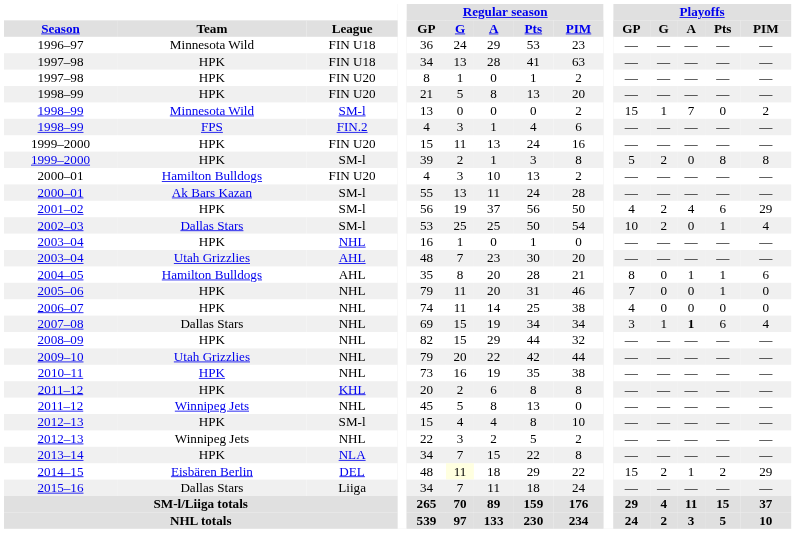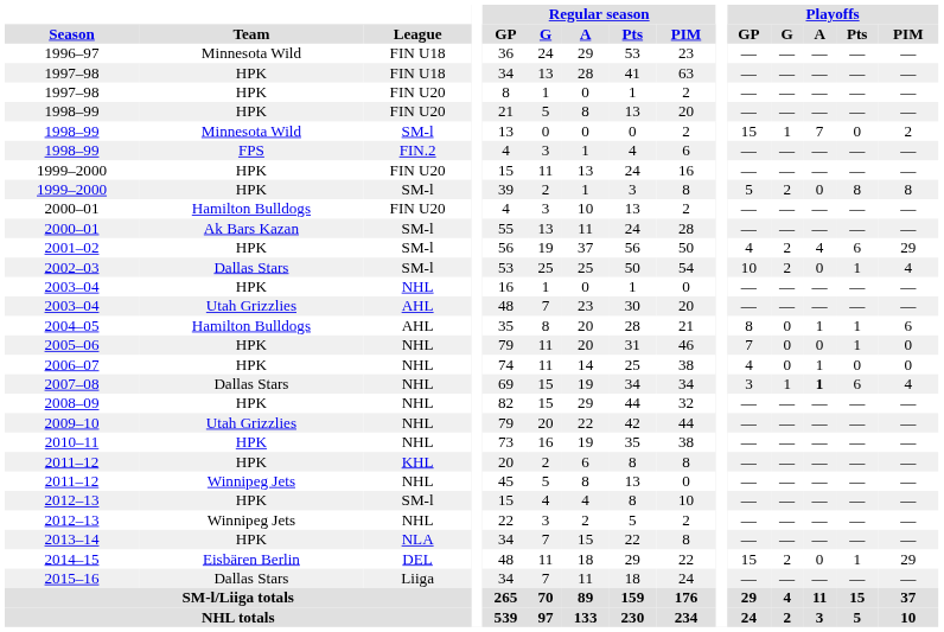 <table border="0" cellpadding="1" cellspacing="0" style="text-align:center; width:60em">
 <tr bgcolor="#e0e0e0">
 <th colspan="3" bgcolor="#ffffff"> </th>
 <th rowspan="99" bgcolor="#ffffff"> </th>
 <th colspan="5"><a href='#'>Regular season</a></th>
 <th rowspan="99" bgcolor="#ffffff"> </th>
 <th colspan="5"><a href='#'>Playoffs</a></th>
 </tr>
 <tr bgcolor="#e0e0e0">
 <th><a href='#'>Season</a></th>
 <th>Team</th>
 <th>League</th>
 <th>GP</th>
 <th><a href='#'>G</a></th>
 <th><a href='#'>A</a></th>
 <th><a href='#'>Pts</a></th>
 <th><a href='#'>PIM</a></th>
 <th>GP</th>
 <th>G</th>
 <th>A</th>
 <th>Pts</th>
 <th>PIM</th>
 </tr>
 <tr>
 <td>1996–97</td>
 <td>Minnesota Wild</td>
 <td>FIN U18</td>
 <td>36</td>
 <td>24</td>
 <td>29</td>
 <td>53</td>
 <td>23</td>
 <td>—</td>
 <td>—</td>
 <td>—</td>
 <td>—</td>
 <td>—</td>
 </tr>
 <tr bgcolor="#f0f0f0">
 <td>1997–98</td>
 <td>HPK</td>
 <td>FIN U18</td>
 <td>34</td>
 <td>13</td>
 <td>28</td>
 <td>41</td>
 <td>63</td>
 <td>—</td>
 <td>—</td>
 <td>—</td>
 <td>—</td>
 <td>—</td>
 </tr>
 <tr>
 <td>1997–98</td>
 <td>HPK</td>
 <td>FIN U20</td>
 <td>8</td>
 <td>1</td>
 <td>0</td>
 <td>1</td>
 <td>2</td>
 <td>—</td>
 <td>—</td>
 <td>—</td>
 <td>—</td>
 <td>—</td>
 </tr>
 <tr bgcolor="#f0f0f0">
 <td>1998–99</td>
 <td>HPK</td>
 <td>FIN U20</td>
 <td>21</td>
 <td>5</td>
 <td>8</td>
 <td>13</td>
 <td>20</td>
 <td>—</td>
 <td>—</td>
 <td>—</td>
 <td>—</td>
 <td>—</td>
 </tr>
 <tr>
 <td><a href='#'>1998–99</a></td>
 <td><a href='#'>Minnesota Wild</a></td>
 <td><a href='#'>SM-l</a></td>
 <td>13</td>
 <td>0</td>
 <td>0</td>
 <td>0</td>
 <td>2</td>
 <td>15</td>
 <td>1</td>
 <td>7</td>
 <td>0</td>
 <td>2</td>
 </tr>
 <tr bgcolor="#f0f0f0">
 <td><a href='#'>1998–99</a></td>
 <td><a href='#'>FPS</a></td>
 <td><a href='#'>FIN.2</a></td>
 <td>4</td>
 <td>3</td>
 <td>1</td>
 <td>4</td>
 <td>6</td>
 <td>—</td>
 <td>—</td>
 <td>—</td>
 <td>—</td>
 <td>—</td>
 </tr>
 <tr>
 <td>1999–2000</td>
 <td>HPK</td>
 <td>FIN U20</td>
 <td>15</td>
 <td>11</td>
 <td>13</td>
 <td>24</td>
 <td>16</td>
 <td>—</td>
 <td>—</td>
 <td>—</td>
 <td>—</td>
 <td>—</td>
 </tr>
 <tr bgcolor="#f0f0f0">
 <td><a href='#'>1999–2000</a></td>
 <td>HPK</td>
 <td>SM-l</td>
 <td>39</td>
 <td>2</td>
 <td>1</td>
 <td>3</td>
 <td>8</td>
 <td>5</td>
 <td>2</td>
 <td>0</td>
 <td>8</td>
 <td>8</td>
 </tr>
 <tr>
 <td>2000–01</td>
 <td><a href='#'>Hamilton Bulldogs</a></td>
 <td>FIN U20</td>
 <td>4</td>
 <td>3</td>
 <td>10</td>
 <td>13</td>
 <td>2</td>
 <td>—</td>
 <td>—</td>
 <td>—</td>
 <td>—</td>
 <td>—</td>
 </tr>
 <tr bgcolor="#f0f0f0">
 <td><a href='#'>2000–01</a></td>
 <td><a href='#'>Ak Bars Kazan</a></td>
 <td>SM-l</td>
 <td>55</td>
 <td>13</td>
 <td>11</td>
 <td>24</td>
 <td>28</td>
 <td>—</td>
 <td>—</td>
 <td>—</td>
 <td>—</td>
 <td>—</td>
 </tr>
 <tr>
 <td><a href='#'>2001–02</a></td>
 <td>HPK</td>
 <td>SM-l</td>
 <td>56</td>
 <td>19</td>
 <td>37</td>
 <td>56</td>
 <td>50</td>
 <td>4</td>
 <td>2</td>
 <td>4</td>
 <td>6</td>
 <td>29</td>
 </tr>
 <tr bgcolor="#f0f0f0">
 <td><a href='#'>2002–03</a></td>
 <td><a href='#'>Dallas Stars</a></td>
 <td>SM-l</td>
 <td>53</td>
 <td>25</td>
 <td>25</td>
 <td>50</td>
 <td>54</td>
 <td>10</td>
 <td>2</td>
 <td>0</td>
 <td>1</td>
 <td>4</td>
 </tr>
 <tr>
 <td><a href='#'>2003–04</a></td>
 <td>HPK</td>
 <td><a href='#'>NHL</a></td>
 <td>16</td>
 <td>1</td>
 <td>0</td>
 <td>1</td>
 <td>0</td>
 <td>—</td>
 <td>—</td>
 <td>—</td>
 <td>—</td>
 <td>—</td>
 </tr>
 <tr bgcolor="#f0f0f0">
 <td><a href='#'>2003–04</a></td>
 <td><a href='#'>Utah Grizzlies</a></td>
 <td><a href='#'>AHL</a></td>
 <td>48</td>
 <td>7</td>
 <td>23</td>
 <td>30</td>
 <td>20</td>
 <td>—</td>
 <td>—</td>
 <td>—</td>
 <td>—</td>
 <td>—</td>
 </tr>
 <tr>
 <td><a href='#'>2004–05</a></td>
 <td><a href='#'>Hamilton Bulldogs</a></td>
 <td>AHL</td>
 <td>35</td>
 <td>8</td>
 <td>20</td>
 <td>28</td>
 <td>21</td>
 <td>8</td>
 <td>0</td>
 <td>1</td>
 <td>1</td>
 <td>6</td>
 </tr>
 <tr bgcolor="#f0f0f0">
 <td><a href='#'>2005–06</a></td>
 <td>HPK</td>
 <td>NHL</td>
 <td>79</td>
 <td>11</td>
 <td>20</td>
 <td>31</td>
 <td>46</td>
 <td>7</td>
 <td>0</td>
 <td>0</td>
 <td>1</td>
 <td>0</td>
 </tr>
 <tr>
 <td><a href='#'>2006–07</a></td>
 <td>HPK</td>
 <td>NHL</td>
 <td>74</td>
 <td>11</td>
 <td>14</td>
 <td>25</td>
 <td>38</td>
 <td>4</td>
 <td>0</td>
-<td>0</td>
+<td>1</td>
 <td>0</td>
 <td>0</td>
 </tr>
 <tr bgcolor="#f0f0f0">
 <td><a href='#'>2007–08</a></td>
 <td>Dallas Stars</td>
 <td>NHL</td>
 <td>69</td>
 <td>15</td>
 <td>19</td>
 <td>34</td>
 <td>34</td>
 <td>3</td>
 <td>1</td>
 <td><strong>1</strong></td>
 <td>6</td>
 <td>4</td>
 </tr>
 <tr>
 <td><a href='#'>2008–09</a></td>
 <td>HPK</td>
 <td>NHL</td>
 <td>82</td>
 <td>15</td>
 <td>29</td>
 <td>44</td>
 <td>32</td>
 <td>—</td>
 <td>—</td>
 <td>—</td>
 <td>—</td>
 <td>—</td>
 </tr>
 <tr bgcolor="#f0f0f0">
 <td><a href='#'>2009–10</a></td>
 <td><a href='#'>Utah Grizzlies</a></td>
 <td>NHL</td>
 <td>79</td>
 <td>20</td>
 <td>22</td>
 <td>42</td>
 <td>44</td>
 <td>—</td>
 <td>—</td>
 <td>—</td>
 <td>—</td>
 <td>—</td>
 </tr>
 <tr>
 <td><a href='#'>2010–11</a></td>
 <td><a href='#'>HPK</a></td>
 <td>NHL</td>
 <td>73</td>
 <td>16</td>
 <td>19</td>
 <td>35</td>
 <td>38</td>
 <td>—</td>
 <td>—</td>
 <td>—</td>
 <td>—</td>
 <td>—</td>
 </tr>
 <tr bgcolor="#f0f0f0">
 <td><a href='#'>2011–12</a></td>
 <td>HPK</td>
 <td><a href='#'>KHL</a></td>
 <td>20</td>
 <td>2</td>
 <td>6</td>
 <td>8</td>
 <td>8</td>
 <td>—</td>
 <td>—</td>
 <td>—</td>
 <td>—</td>
 <td>—</td>
 </tr>
 <tr>
 <td><a href='#'>2011–12</a></td>
 <td><a href='#'>Winnipeg Jets</a></td>
 <td>NHL</td>
 <td>45</td>
 <td>5</td>
 <td>8</td>
 <td>13</td>
 <td>0</td>
 <td>—</td>
 <td>—</td>
 <td>—</td>
 <td>—</td>
 <td>—</td>
 </tr>
 <tr bgcolor="#f0f0f0">
 <td><a href='#'>2012–13</a></td>
 <td>HPK</td>
 <td>SM-l</td>
 <td>15</td>
 <td>4</td>
 <td>4</td>
 <td>8</td>
 <td>10</td>
 <td>—</td>
 <td>—</td>
 <td>—</td>
 <td>—</td>
 <td>—</td>
 </tr>
 <tr>
 <td><a href='#'>2012–13</a></td>
 <td>Winnipeg Jets</td>
 <td>NHL</td>
 <td>22</td>
 <td>3</td>
 <td>2</td>
 <td>5</td>
 <td>2</td>
 <td>—</td>
 <td>—</td>
 <td>—</td>
 <td>—</td>
 <td>—</td>
 </tr>
 <tr bgcolor="#f0f0f0">
 <td><a href='#'>2013–14</a></td>
 <td>HPK</td>
 <td><a href='#'>NLA</a></td>
 <td>34</td>
 <td>7</td>
 <td>15</td>
 <td>22</td>
 <td>8</td>
 <td>—</td>
 <td>—</td>
 <td>—</td>
 <td>—</td>
 <td>—</td>
 </tr>
 <tr>
 <td><a href='#'>2014–15</a></td>
 <td><a href='#'>Eisbären Berlin</a></td>
 <td><a href='#'>DEL</a></td>
 <td>48</td>
-<td style="background: lightyellow;">11</td>
+<td>11</td>
 <td>18</td>
 <td>29</td>
 <td>22</td>
 <td>15</td>
 <td>2</td>
+<td>0</td>
 <td>1</td>
-<td>2</td>
 <td>29</td>
 </tr>
 <tr bgcolor="#f0f0f0">
 <td><a href='#'>2015–16</a></td>
 <td>Dallas Stars</td>
 <td>Liiga</td>
 <td>34</td>
 <td>7</td>
 <td>11</td>
 <td>18</td>
 <td>24</td>
 <td>—</td>
 <td>—</td>
 <td>—</td>
 <td>—</td>
 <td>—</td>
 </tr>
 <tr bgcolor="#e0e0e0">
 <th colspan="3">SM-l/Liiga totals</th>
 <th>265</th>
 <th>70</th>
 <th>89</th>
 <th>159</th>
 <th>176</th>
 <th>29</th>
 <th>4</th>
 <th>11</th>
 <th>15</th>
 <th>37</th>
 </tr>
 <tr bgcolor="#e0e0e0">
 <th colspan="3">NHL totals</th>
 <th>539</th>
 <th>97</th>
 <th>133</th>
 <th>230</th>
 <th>234</th>
 <th>24</th>
 <th>2</th>
 <th>3</th>
 <th>5</th>
 <th>10</th>
 </tr>
 </table>
